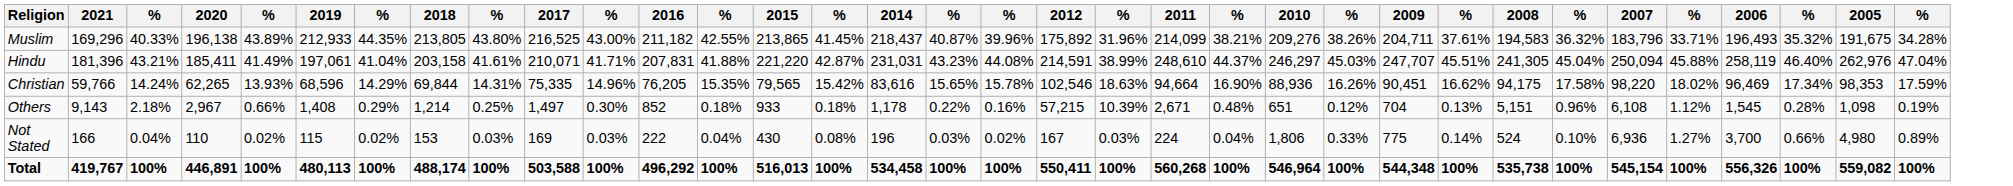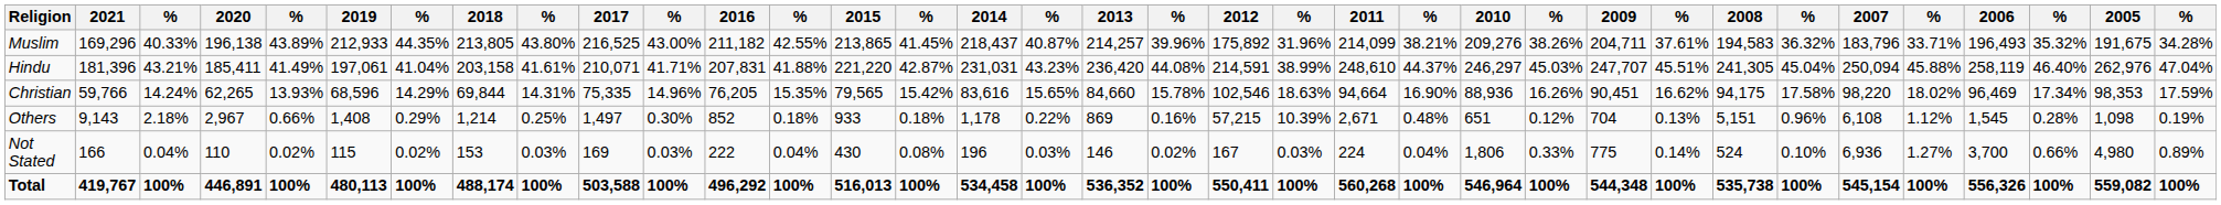 <table class="wikitable">
 <tr>
 <th>Religion</th>
 <th>2021</th>
 <th>%</th>
 <th>2020</th>
 <th>%</th>
 <th>2019</th>
 <th>%</th>
 <th>2018</th>
 <th>%</th>
 <th>2017</th>
 <th>%</th>
 <th>2016</th>
 <th>%</th>
 <th>2015</th>
 <th>%</th>
 <th>2014</th>
 <th>%</th>
+<th>2013</th>
 <th>%</th>
 <th>2012</th>
 <th>%</th>
 <th>2011</th>
 <th>%</th>
 <th>2010</th>
 <th>%</th>
 <th>2009</th>
 <th>%</th>
 <th>2008</th>
 <th>%</th>
 <th>2007</th>
 <th>%</th>
 <th>2006</th>
 <th>%</th>
 <th>2005</th>
 <th>%</th>
 </tr>
 <tr>
 <td><em>Muslim</em></td>
 <td>169,296</td>
 <td>40.33%</td>
 <td>196,138</td>
 <td>43.89%</td>
 <td>212,933</td>
 <td>44.35%</td>
 <td>213,805</td>
 <td>43.80%</td>
 <td>216,525</td>
 <td>43.00%</td>
 <td>211,182</td>
 <td>42.55%</td>
 <td>213,865</td>
 <td>41.45%</td>
 <td>218,437</td>
 <td>40.87%</td>
+<td>214,257</td>
 <td>39.96%</td>
 <td>175,892</td>
 <td>31.96%</td>
 <td>214,099</td>
 <td>38.21%</td>
 <td>209,276</td>
 <td>38.26%</td>
 <td>204,711</td>
 <td>37.61%</td>
 <td>194,583</td>
 <td>36.32%</td>
 <td>183,796</td>
 <td>33.71%</td>
 <td>196,493</td>
 <td>35.32%</td>
 <td>191,675</td>
 <td>34.28%</td>
 </tr>
 <tr>
 <td><em>Hindu</em></td>
 <td>181,396</td>
 <td>43.21%</td>
 <td>185,411</td>
 <td>41.49%</td>
 <td>197,061</td>
 <td>41.04%</td>
 <td>203,158</td>
 <td>41.61%</td>
 <td>210,071</td>
 <td>41.71%</td>
 <td>207,831</td>
 <td>41.88%</td>
 <td>221,220</td>
 <td>42.87%</td>
 <td>231,031</td>
 <td>43.23%</td>
+<td>236,420</td>
 <td>44.08%</td>
 <td>214,591</td>
 <td>38.99%</td>
 <td>248,610</td>
 <td>44.37%</td>
 <td>246,297</td>
 <td>45.03%</td>
 <td>247,707</td>
 <td>45.51%</td>
 <td>241,305</td>
 <td>45.04%</td>
 <td>250,094</td>
 <td>45.88%</td>
 <td>258,119</td>
 <td>46.40%</td>
 <td>262,976</td>
 <td>47.04%</td>
 </tr>
 <tr>
 <td><em>Christian</em></td>
 <td>59,766</td>
 <td>14.24%</td>
 <td>62,265</td>
 <td>13.93%</td>
 <td>68,596</td>
 <td>14.29%</td>
 <td>69,844</td>
 <td>14.31%</td>
 <td>75,335</td>
 <td>14.96%</td>
 <td>76,205</td>
 <td>15.35%</td>
 <td>79,565</td>
 <td>15.42%</td>
 <td>83,616</td>
 <td>15.65%</td>
+<td>84,660</td>
 <td>15.78%</td>
 <td>102,546</td>
 <td>18.63%</td>
 <td>94,664</td>
 <td>16.90%</td>
 <td>88,936</td>
 <td>16.26%</td>
 <td>90,451</td>
 <td>16.62%</td>
 <td>94,175</td>
 <td>17.58%</td>
 <td>98,220</td>
 <td>18.02%</td>
 <td>96,469</td>
 <td>17.34%</td>
 <td>98,353</td>
 <td>17.59%</td>
 </tr>
 <tr>
 <td><em>Others</em></td>
 <td>9,143</td>
 <td>2.18%</td>
 <td>2,967</td>
 <td>0.66%</td>
 <td>1,408</td>
 <td>0.29%</td>
 <td>1,214</td>
 <td>0.25%</td>
 <td>1,497</td>
 <td>0.30%</td>
 <td>852</td>
 <td>0.18%</td>
 <td>933</td>
 <td>0.18%</td>
 <td>1,178</td>
 <td>0.22%</td>
+<td>869</td>
 <td>0.16%</td>
 <td>57,215</td>
 <td>10.39%</td>
 <td>2,671</td>
 <td>0.48%</td>
 <td>651</td>
 <td>0.12%</td>
 <td>704</td>
 <td>0.13%</td>
 <td>5,151</td>
 <td>0.96%</td>
 <td>6,108</td>
 <td>1.12%</td>
 <td>1,545</td>
 <td>0.28%</td>
 <td>1,098</td>
 <td>0.19%</td>
 </tr>
 <tr>
 <td><em>Not Stated</em></td>
 <td>166</td>
 <td>0.04%</td>
 <td>110</td>
 <td>0.02%</td>
 <td>115</td>
 <td>0.02%</td>
 <td>153</td>
 <td>0.03%</td>
 <td>169</td>
 <td>0.03%</td>
 <td>222</td>
 <td>0.04%</td>
 <td>430</td>
 <td>0.08%</td>
 <td>196</td>
 <td>0.03%</td>
+<td>146</td>
 <td>0.02%</td>
 <td>167</td>
 <td>0.03%</td>
 <td>224</td>
 <td>0.04%</td>
 <td>1,806</td>
 <td>0.33%</td>
 <td>775</td>
 <td>0.14%</td>
 <td>524</td>
 <td>0.10%</td>
 <td>6,936</td>
 <td>1.27%</td>
 <td>3,700</td>
 <td>0.66%</td>
 <td>4,980</td>
 <td>0.89%</td>
 </tr>
 <tr>
 <td><strong>Total</strong></td>
 <td><strong>419,767</strong></td>
 <td><strong>100%</strong></td>
 <td><strong>446,891</strong></td>
 <td><strong>100%</strong></td>
 <td><strong>480,113</strong></td>
 <td><strong>100%</strong></td>
 <td><strong>488,174</strong></td>
 <td><strong>100%</strong></td>
 <td><strong>503,588</strong></td>
 <td><strong>100%</strong></td>
 <td><strong>496,292</strong></td>
 <td><strong>100%</strong></td>
 <td><strong>516,013</strong></td>
 <td><strong>100%</strong></td>
 <td><strong>534,458</strong></td>
 <td><strong>100%</strong></td>
+<td><strong>536,352</strong></td>
 <td><strong>100%</strong></td>
 <td><strong>550,411</strong></td>
 <td><strong>100%</strong></td>
 <td><strong>560,268</strong></td>
 <td><strong>100%</strong></td>
 <td><strong>546,964</strong></td>
 <td><strong>100%</strong></td>
 <td><strong>544,348</strong></td>
 <td><strong>100%</strong></td>
 <td><strong>535,738</strong></td>
 <td><strong>100%</strong></td>
 <td><strong>545,154</strong></td>
 <td><strong>100%</strong></td>
 <td><strong>556,326</strong></td>
 <td><strong>100%</strong></td>
 <td><strong>559,082</strong></td>
 <td><strong>100%</strong></td>
 </tr>
 </table>
